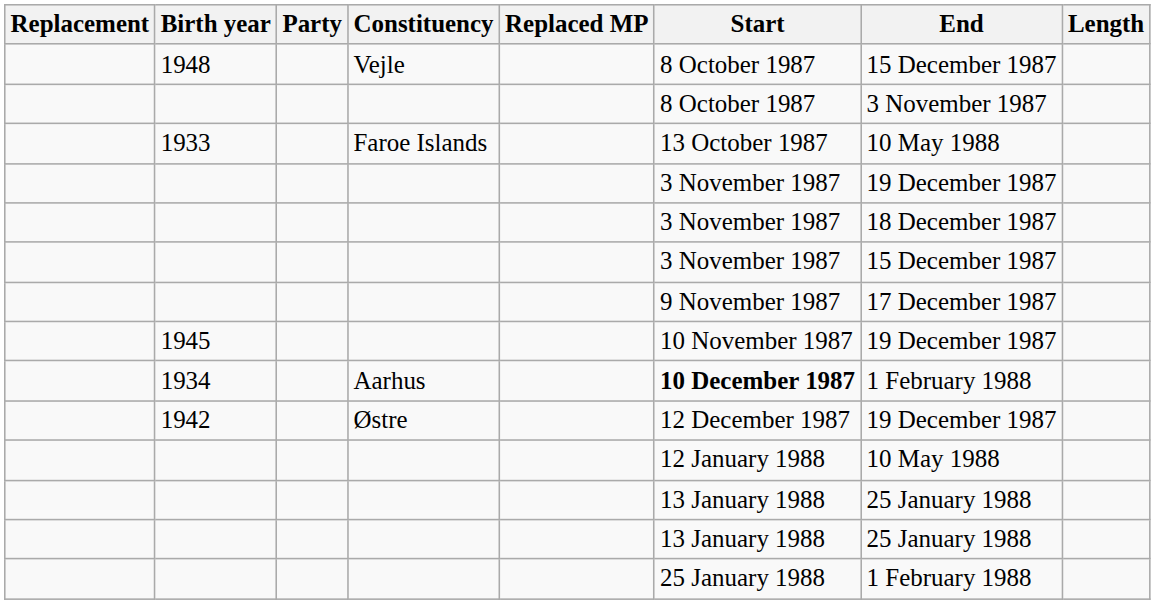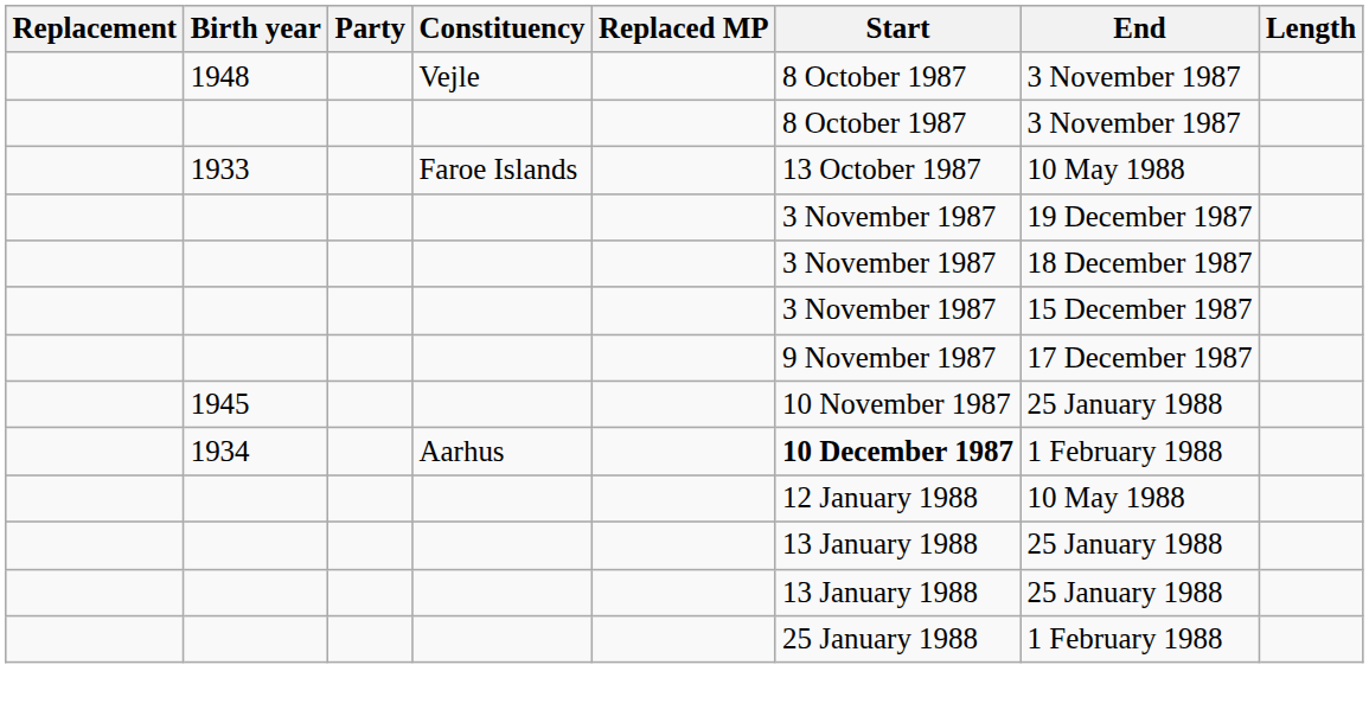 <table class="wikitable sortable">
 <tr>
 <th>Replacement</th>
 <th>Birth year</th>
 <th>Party</th>
 <th>Constituency</th>
 <th>Replaced MP</th>
 <th>Start</th>
 <th>End</th>
 <th>Length</th>
 </tr>
 <tr>
 <td></td>
 <td>1948</td>
 <td data-sort-value="M" style="text-align: left;"></td>
 <td>Vejle</td>
 <td></td>
 <td>8 October 1987</td>
-<td>15 December 1987</td>
+<td>3 November 1987</td>
 <td></td>
 </tr>
 <tr>
 <td></td>
 <td></td>
 <td data-sort-value="F" style="text-align: left;"></td>
 <td></td>
 <td></td>
 <td>8 October 1987</td>
 <td>3 November 1987</td>
 <td></td>
 </tr>
 <tr>
 <td></td>
 <td>1933</td>
 <td data-sort-value="JF" style="text-align: left;"></td>
 <td>Faroe Islands</td>
 <td></td>
 <td>13 October 1987</td>
 <td>10 May 1988</td>
 <td></td>
 </tr>
 <tr>
 <td></td>
 <td></td>
 <td data-sort-value="C" style="text-align: left;"></td>
 <td></td>
 <td></td>
 <td>3 November 1987</td>
 <td>19 December 1987</td>
 <td></td>
 </tr>
 <tr>
 <td></td>
 <td></td>
 <td data-sort-value="A" style="text-align: left;"></td>
 <td></td>
 <td></td>
 <td>3 November 1987</td>
 <td>18 December 1987</td>
 <td></td>
 </tr>
 <tr>
 <td></td>
 <td></td>
 <td data-sort-value="V" style="text-align: left;"></td>
 <td></td>
 <td></td>
 <td>3 November 1987</td>
 <td>15 December 1987</td>
 <td></td>
 </tr>
 <tr>
 <td></td>
 <td></td>
 <td data-sort-value="Q" style="text-align: left;"></td>
 <td></td>
 <td></td>
 <td>9 November 1987</td>
 <td>17 December 1987</td>
 <td></td>
 </tr>
 <tr>
 <td></td>
 <td>1945</td>
 <td data-sort-value="V" style="text-align: left;"></td>
 <td></td>
 <td></td>
 <td>10 November 1987</td>
-<td>19 December 1987</td>
+<td>25 January 1988</td>
 <td></td>
 </tr>
 <tr>
 <td></td>
 <td>1934</td>
 <td data-sort-value="A" style="text-align: left;"></td>
 <td>Aarhus</td>
 <td></td>
 <td><strong>10 December 1987</strong></td>
 <td>1 February 1988</td>
-<td></td>
-</tr>
-<tr>
-<td></td>
-<td>1942</td>
-<td data-sort-value="B" style="text-align: left;"></td>
-<td>Østre</td>
-<td></td>
-<td>12 December 1987</td>
-<td>19 December 1987</td>
 <td></td>
 </tr>
 <tr>
 <td></td>
 <td></td>
 <td data-sort-value="V" style="text-align: left;"></td>
 <td></td>
 <td></td>
 <td>12 January 1988</td>
 <td>10 May 1988</td>
 <td></td>
 </tr>
 <tr>
 <td></td>
 <td></td>
 <td data-sort-value="P" style="text-align: left;"></td>
 <td></td>
 <td></td>
 <td>13 January 1988</td>
 <td>25 January 1988</td>
 <td></td>
 </tr>
 <tr>
 <td></td>
 <td></td>
 <td data-sort-value="P" style="text-align: left;"></td>
 <td></td>
 <td></td>
 <td>13 January 1988</td>
 <td>25 January 1988</td>
 <td></td>
 </tr>
 <tr>
 <td></td>
 <td></td>
 <td data-sort-value="V" style="text-align: left;"></td>
 <td></td>
 <td></td>
 <td>25 January 1988</td>
 <td>1 February 1988</td>
 <td></td>
 </tr>
 </table>
